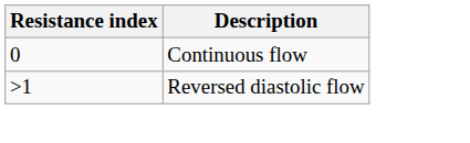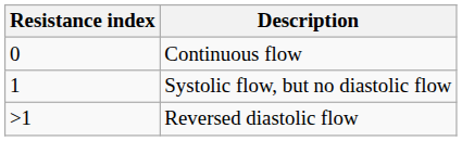 <table class="wikitable">
 <tr>
 <th>Resistance index</th>
 <th>Description</th>
 </tr>
 <tr>
 <td>0</td>
 <td>Continuous flow</td>
 </tr>
 <tr>
+<td>1</td>
+<td>Systolic flow, but no diastolic flow</td>
+</tr>
+<tr>
 <td>>1</td>
 <td>Reversed diastolic flow</td>
 </tr>
 </table>
